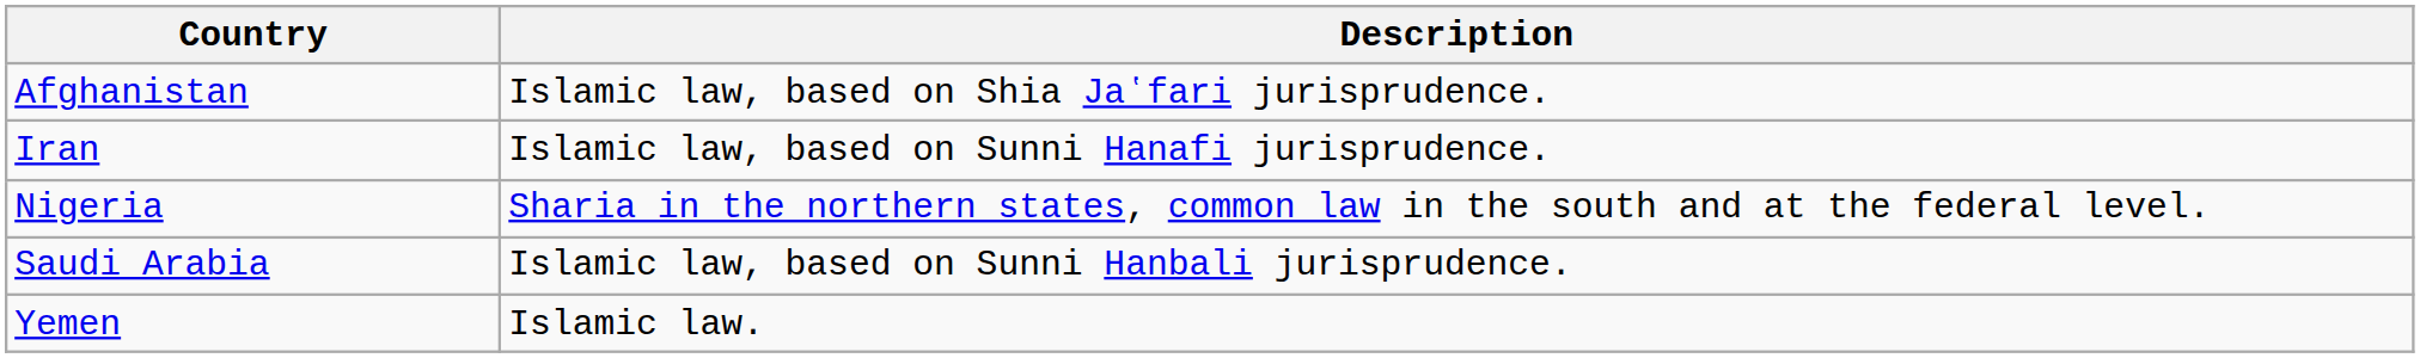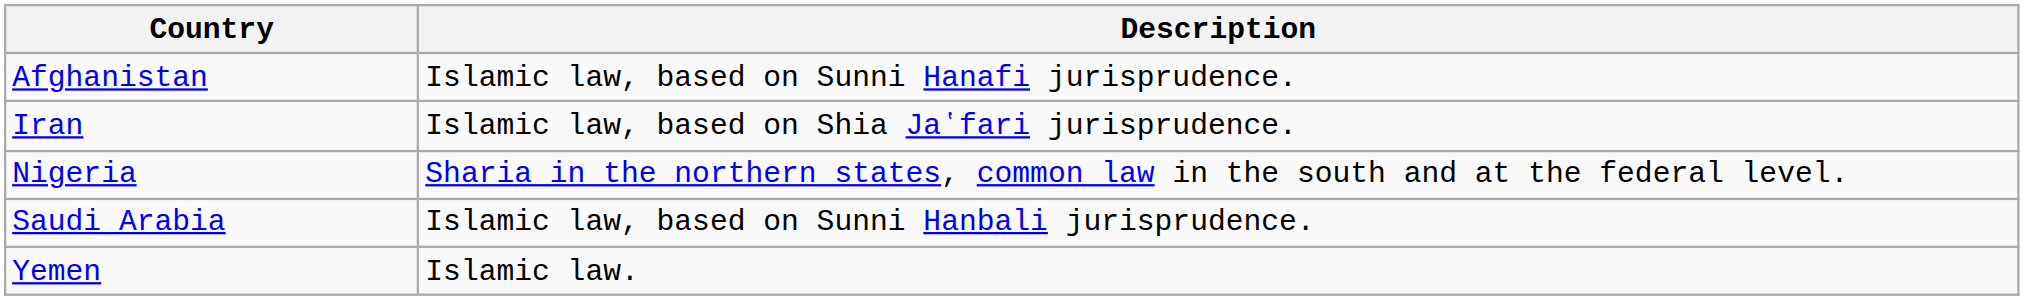 <table style="width:100%;" class="wikitable">
 <tr>
 <th style="width:175px;">Country</th>
 <th>Description</th>
 </tr>
 <tr>
 <td> <a href='#'>Afghanistan</a></td>
-<td>Islamic law, based on Shia <a href='#'>Jaʽfari</a> jurisprudence.</td>
+<td>Islamic law, based on Sunni <a href='#'>Hanafi</a> jurisprudence.</td>
 </tr>
 <tr>
 <td> <a href='#'>Iran</a></td>
-<td>Islamic law, based on Sunni <a href='#'>Hanafi</a> jurisprudence.</td>
+<td>Islamic law, based on Shia <a href='#'>Jaʽfari</a> jurisprudence.</td>
 </tr>
 <tr>
 <td> <a href='#'>Nigeria</a></td>
 <td><a href='#'>Sharia in the northern states</a>, <a href='#'>common law</a> in the south and at the federal level.</td>
 </tr>
 <tr>
 <td> <a href='#'>Saudi Arabia</a></td>
 <td>Islamic law, based on Sunni <a href='#'>Hanbali</a> jurisprudence.</td>
 </tr>
 <tr>
 <td> <a href='#'>Yemen</a></td>
 <td>Islamic law.</td>
 </tr>
 </table>
